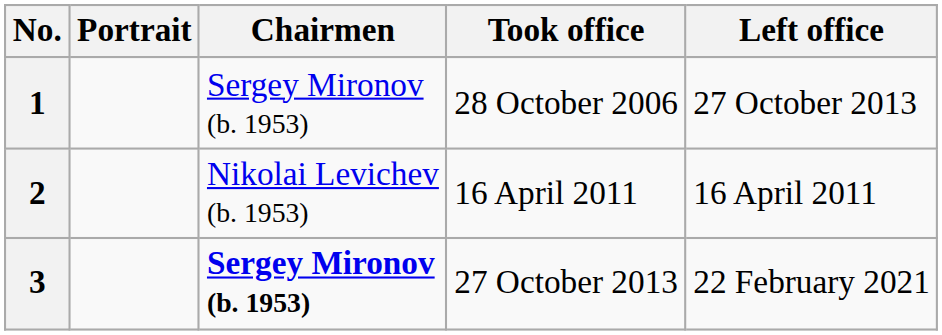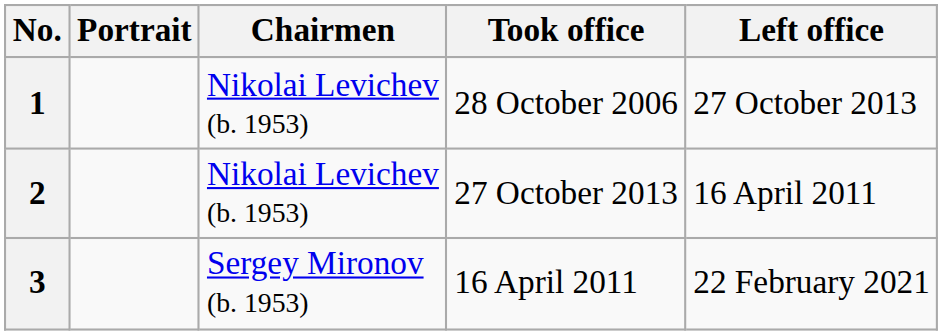 <table class="wikitable">
 <tr>
 <th>No.</th>
 <th>Portrait</th>
 <th>Chairmen</th>
 <th>Took office</th>
 <th>Left office</th>
 </tr>
 <tr>
 <th>1</th>
 <td></td>
-<td><a href='#'>Sergey Mironov</a><br><small>(b. 1953)</small></td>
+<td><a href='#'>Nikolai Levichev</a><br><small>(b. 1953)</small></td>
 <td>28 October 2006</td>
 <td>27 October 2013</td>
 </tr>
 <tr>
 <th>2</th>
 <td></td>
 <td><a href='#'>Nikolai Levichev</a><br><small>(b. 1953)</small></td>
-<td>16 April 2011</td>
+<td>27 October 2013</td>
 <td>16 April 2011</td>
 </tr>
 <tr>
 <th>3</th>
 <td></td>
-<td><strong><a href='#'>Sergey Mironov</a><br><small>(b. 1953)</small></strong></td>
-<td>27 October 2013</td>
+<td><a href='#'>Sergey Mironov</a><br><small>(b. 1953)</small></td>
+<td>16 April 2011</td>
 <td>22 February 2021</td>
 </tr>
 </table>
